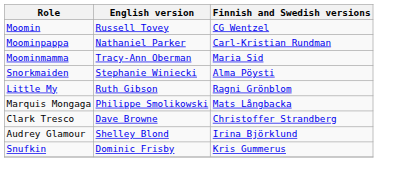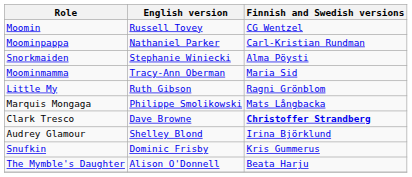 <table class="wikitable">
 <tr>
 <th>Role</th>
 <th>English version</th>
 <th>Finnish and Swedish versions</th>
 </tr>
 <tr>
 <td><a href='#'>Moomin</a></td>
 <td><a href='#'>Russell Tovey</a></td>
 <td><a href='#'>CG Wentzel</a></td>
 </tr>
 <tr>
 <td><a href='#'>Moominpappa</a></td>
 <td><a href='#'>Nathaniel Parker</a></td>
 <td><a href='#'>Carl-Kristian Rundman</a></td>
 </tr>
 <tr>
+<td><a href='#'>Snorkmaiden</a></td>
+<td><a href='#'>Stephanie Winiecki</a></td>
+<td><a href='#'>Alma Pöysti</a></td>
+</tr>
+<tr>
 <td><a href='#'>Moominmamma</a></td>
 <td><a href='#'>Tracy-Ann Oberman</a></td>
 <td><a href='#'>Maria Sid</a></td>
-</tr>
-<tr>
-<td><a href='#'>Snorkmaiden</a></td>
-<td><a href='#'>Stephanie Winiecki</a></td>
-<td><a href='#'>Alma Pöysti</a></td>
 </tr>
 <tr>
 <td><a href='#'>Little My</a></td>
 <td><a href='#'>Ruth Gibson</a></td>
 <td><a href='#'>Ragni Grönblom</a></td>
 </tr>
 <tr>
 <td>Marquis Mongaga</td>
 <td><a href='#'>Philippe Smolikowski</a></td>
 <td><a href='#'>Mats Långbacka</a></td>
 </tr>
 <tr>
 <td>Clark Tresco</td>
 <td><a href='#'>Dave Browne</a></td>
-<td><a href='#'>Christoffer Strandberg</a></td>
+<td><strong><a href='#'>Christoffer Strandberg</a></strong></td>
 </tr>
 <tr>
 <td>Audrey Glamour</td>
 <td><a href='#'>Shelley Blond</a></td>
 <td><a href='#'>Irina Björklund</a></td>
 </tr>
 <tr>
 <td><a href='#'>Snufkin</a></td>
 <td><a href='#'>Dominic Frisby</a></td>
 <td><a href='#'>Kris Gummerus</a></td>
 </tr>
 <tr>
+<td><a href='#'>The Mymble's Daughter</a></td>
+<td><a href='#'>Alison O'Donnell</a></td>
+<td><a href='#'>Beata Harju</a></td>
+</tr>
+<tr>
 </tr>
 </table>
